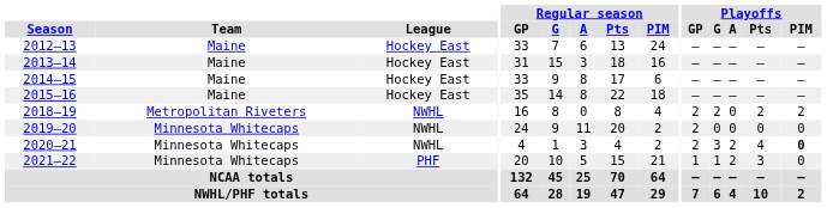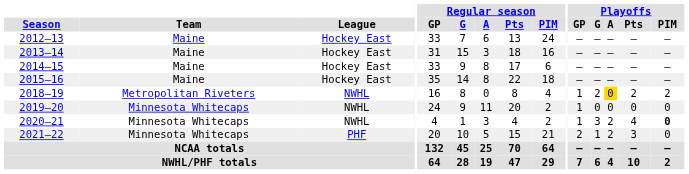 <table border="0" cellpadding="1" cellspacing="0" style="text-align:center; width:95%;">
 <tr bgcolor="#e0e0e0">
 <th colspan="3" bgcolor="#ffffff"></th>
 <th rowspan="99" bgcolor="#ffffff"></th>
 <th colspan="5"><a href='#'>Regular season</a></th>
 <th rowspan="99" bgcolor="#ffffff"></th>
 <th colspan="5"><a href='#'>Playoffs</a></th>
 </tr>
 <tr bgcolor="#e0e0e0">
 <th><a href='#'>Season</a></th>
 <th>Team</th>
 <th>League</th>
 <th>GP</th>
 <th><a href='#'>G</a></th>
 <th><a href='#'>A</a></th>
 <th><a href='#'>Pts</a></th>
 <th><a href='#'>PIM</a></th>
 <th>GP</th>
 <th>G</th>
 <th>A</th>
 <th>Pts</th>
 <th>PIM</th>
 </tr>
 <tr>
 <td><a href='#'>2012–13</a></td>
 <td><a href='#'>Maine</a></td>
 <td><a href='#'>Hockey East</a></td>
 <td>33</td>
 <td>7</td>
 <td>6</td>
 <td>13</td>
 <td>24</td>
 <td>–</td>
 <td>–</td>
 <td>–</td>
 <td>–</td>
 <td>–</td>
 </tr>
 <tr bgcolor="#f0f0f0">
 <td><a href='#'>2013–14</a></td>
 <td>Maine</td>
 <td>Hockey East</td>
 <td>31</td>
 <td>15</td>
 <td>3</td>
 <td>18</td>
 <td>16</td>
 <td>–</td>
 <td>–</td>
 <td>–</td>
 <td>–</td>
 <td>–</td>
 </tr>
 <tr>
 <td><a href='#'>2014–15</a></td>
 <td>Maine</td>
 <td>Hockey East</td>
 <td>33</td>
 <td>9</td>
 <td>8</td>
 <td>17</td>
 <td>6</td>
 <td>–</td>
 <td>–</td>
 <td>–</td>
 <td>–</td>
 <td>–</td>
 </tr>
 <tr bgcolor="#f0f0f0">
 <td><a href='#'>2015–16</a></td>
 <td>Maine</td>
 <td>Hockey East</td>
 <td>35</td>
 <td>14</td>
 <td>8</td>
 <td>22</td>
 <td>18</td>
 <td>–</td>
 <td>–</td>
 <td>–</td>
 <td>–</td>
 <td>–</td>
 </tr>
 <tr>
 <td><a href='#'>2018–19</a></td>
 <td><a href='#'>Metropolitan Riveters</a></td>
 <td><a href='#'>NWHL</a></td>
 <td>16</td>
 <td>8</td>
 <td>0</td>
 <td>8</td>
 <td>4</td>
+<td>1</td>
 <td>2</td>
-<td>2</td>
-<td>0</td>
+<td style="background: gold;">0</td>
 <td>2</td>
 <td>2</td>
 </tr>
 <tr bgcolor="#f0f0f0">
 <td><a href='#'>2019–20</a></td>
 <td><a href='#'>Minnesota Whitecaps</a></td>
 <td>NWHL</td>
 <td>24</td>
 <td>9</td>
 <td>11</td>
 <td>20</td>
 <td>2</td>
-<td>2</td>
+<td>1</td>
 <td>0</td>
 <td>0</td>
 <td>0</td>
 <td>0</td>
 </tr>
 <tr>
 <td><a href='#'>2020–21</a></td>
 <td>Minnesota Whitecaps</td>
 <td>NWHL</td>
 <td>4</td>
 <td>1</td>
 <td>3</td>
 <td>4</td>
 <td>2</td>
-<td>2</td>
+<td>1</td>
 <td>3</td>
 <td>2</td>
 <td>4</td>
 <td><strong>0</strong></td>
 </tr>
 <tr bgcolor="#f0f0f0">
 <td><a href='#'>2021–22</a></td>
 <td>Minnesota Whitecaps</td>
 <td><a href='#'>PHF</a></td>
 <td>20</td>
 <td>10</td>
 <td>5</td>
 <td>15</td>
 <td>21</td>
-<td>1</td>
+<td>2</td>
 <td>1</td>
 <td>2</td>
 <td>3</td>
 <td>0</td>
 </tr>
 <tr bgcolor="#e0e0e0">
 <th colspan="3">NCAA totals</th>
 <th>132</th>
 <th>45</th>
 <th>25</th>
 <th>70</th>
 <th>64</th>
 <th>–</th>
 <th>–</th>
 <th>–</th>
 <th>–</th>
 <th>–</th>
 </tr>
 <tr bgcolor="#e0e0e0">
 <th colspan="3">NWHL/PHF totals</th>
 <th>64</th>
 <th>28</th>
 <th>19</th>
 <th>47</th>
 <th>29</th>
 <th>7</th>
 <th>6</th>
 <th>4</th>
 <th>10</th>
 <th>2</th>
 </tr>
 </table>
